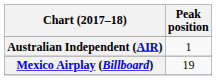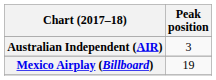 <table class="wikitable sortable plainrowheaders" style="text-align:center">
 <tr>
 <th scope="col">Chart (2017–18)</th>
 <th scope="col">Peak<br>position</th>
 </tr>
 <tr>
 </tr>
 <tr>
 <th scope="row">Australian Independent (<a href='#'>AIR</a>)</th>
-<td>1</td>
+<td>3</td>
 </tr>
 <tr>
 </tr>
 <tr>
 </tr>
 <tr>
 <th scope="row"><a href='#'>Mexico Airplay</a> (<em><a href='#'>Billboard</a></em>)</th>
 <td>19</td>
 </tr>
 <tr>
 </tr>
 <tr>
 </tr>
 </table>
